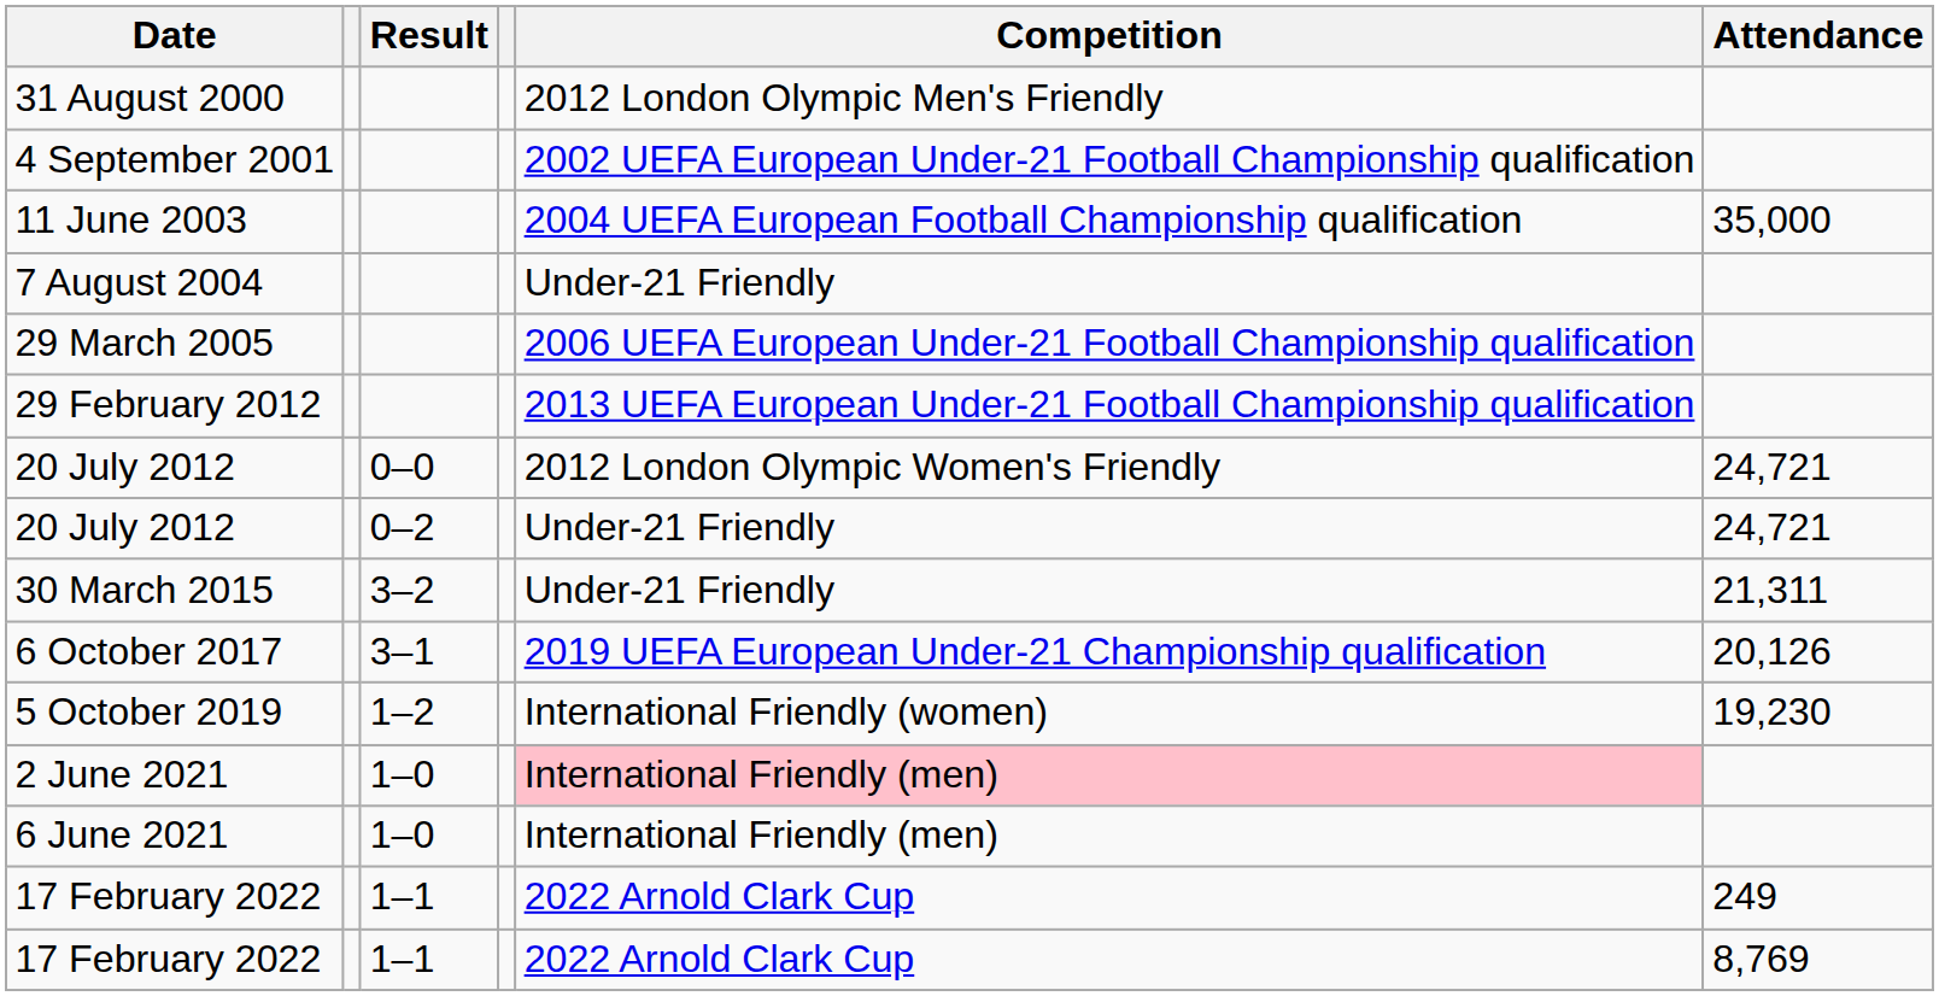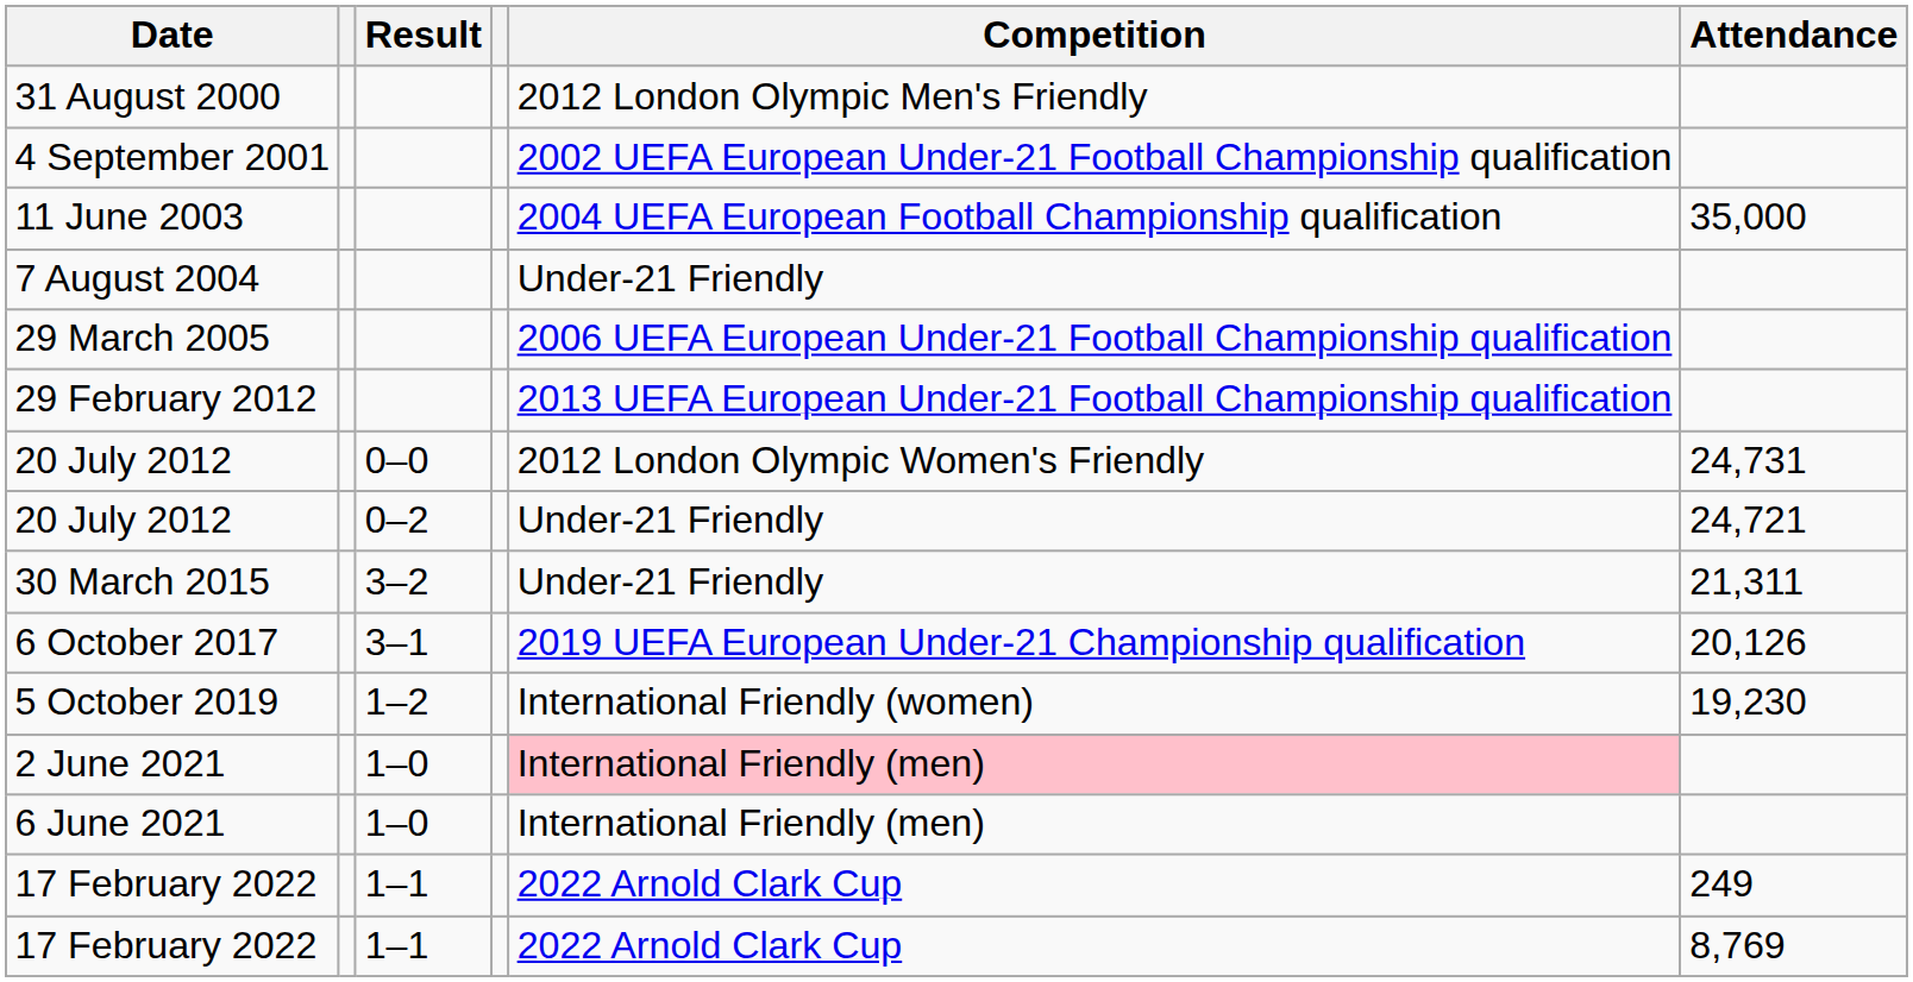 <table class="wikitable">
 <tr>
 <th>Date</th>
 <th></th>
 <th>Result</th>
 <th></th>
 <th>Competition</th>
 <th>Attendance</th>
 </tr>
 <tr>
 <td>31 August 2000</td>
 <td></td>
 <td></td>
 <td></td>
 <td>2012 London Olympic Men's Friendly</td>
 <td></td>
 </tr>
 <tr>
 <td>4 September 2001</td>
 <td></td>
 <td></td>
 <td></td>
 <td><a href='#'>2002 UEFA European Under-21 Football Championship</a> qualification</td>
 <td></td>
 </tr>
 <tr>
 <td>11 June 2003</td>
 <td></td>
 <td></td>
 <td></td>
 <td><a href='#'>2004 UEFA European Football Championship</a> qualification</td>
 <td>35,000</td>
 </tr>
 <tr>
 <td>7 August 2004</td>
 <td></td>
 <td></td>
 <td></td>
 <td>Under-21 Friendly</td>
 <td></td>
 </tr>
 <tr>
 <td>29 March 2005</td>
 <td></td>
 <td></td>
 <td></td>
 <td><a href='#'>2006 UEFA European Under-21 Football Championship qualification</a></td>
 <td></td>
 </tr>
 <tr>
 <td>29 February 2012</td>
 <td></td>
 <td></td>
 <td></td>
 <td><a href='#'>2013 UEFA European Under-21 Football Championship qualification</a></td>
 <td></td>
 </tr>
 <tr>
 <td>20 July 2012</td>
 <td></td>
 <td>0–0</td>
 <td></td>
 <td>2012 London Olympic Women's Friendly</td>
-<td>24,721</td>
+<td>24,731</td>
 </tr>
 <tr>
 <td>20 July 2012</td>
 <td></td>
 <td>0–2</td>
 <td></td>
 <td>Under-21 Friendly</td>
 <td>24,721</td>
 </tr>
 <tr>
 <td>30 March 2015</td>
 <td></td>
 <td>3–2</td>
 <td></td>
 <td>Under-21 Friendly</td>
 <td>21,311</td>
 </tr>
 <tr>
 <td>6 October 2017</td>
 <td></td>
 <td>3–1</td>
 <td></td>
 <td><a href='#'>2019 UEFA European Under-21 Championship qualification</a></td>
 <td>20,126</td>
 </tr>
 <tr>
 <td>5 October 2019</td>
 <td></td>
 <td>1–2</td>
 <td></td>
 <td>International Friendly (women)</td>
 <td>19,230</td>
 </tr>
 <tr>
 <td>2 June 2021</td>
 <td></td>
 <td>1–0</td>
 <td></td>
 <td style="background: pink;">International Friendly (men)</td>
 <td></td>
 </tr>
 <tr>
 <td>6 June 2021</td>
 <td></td>
 <td>1–0</td>
 <td></td>
 <td>International Friendly (men)</td>
 <td></td>
 </tr>
 <tr>
 <td>17 February 2022</td>
 <td></td>
 <td>1–1</td>
 <td></td>
 <td><a href='#'>2022 Arnold Clark Cup</a></td>
 <td>249</td>
 </tr>
 <tr>
 <td>17 February 2022</td>
 <td></td>
 <td>1–1</td>
 <td></td>
 <td><a href='#'>2022 Arnold Clark Cup</a></td>
 <td>8,769</td>
 </tr>
 </table>
